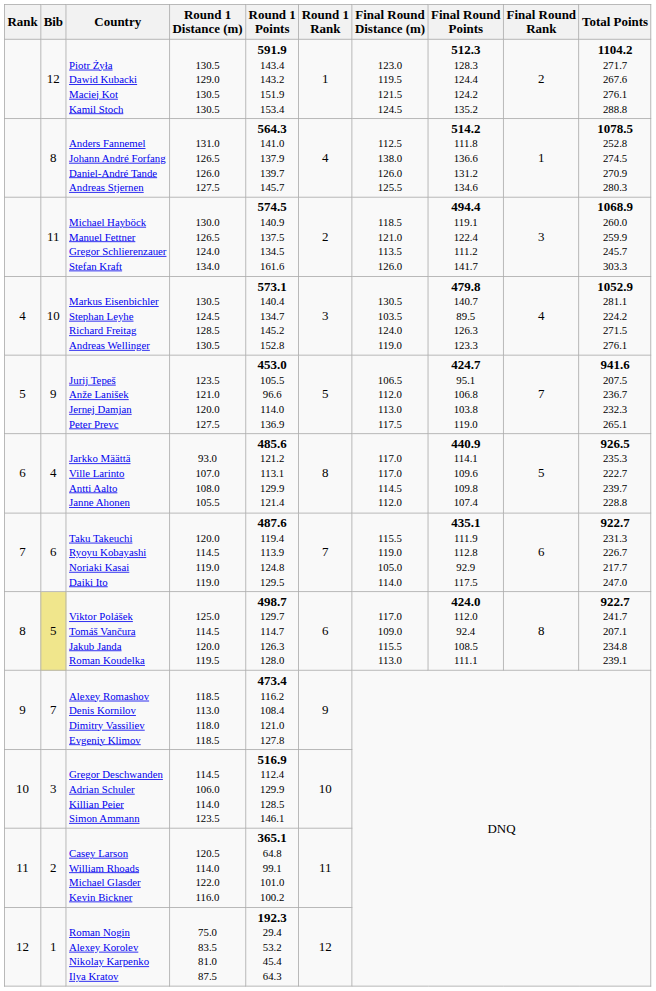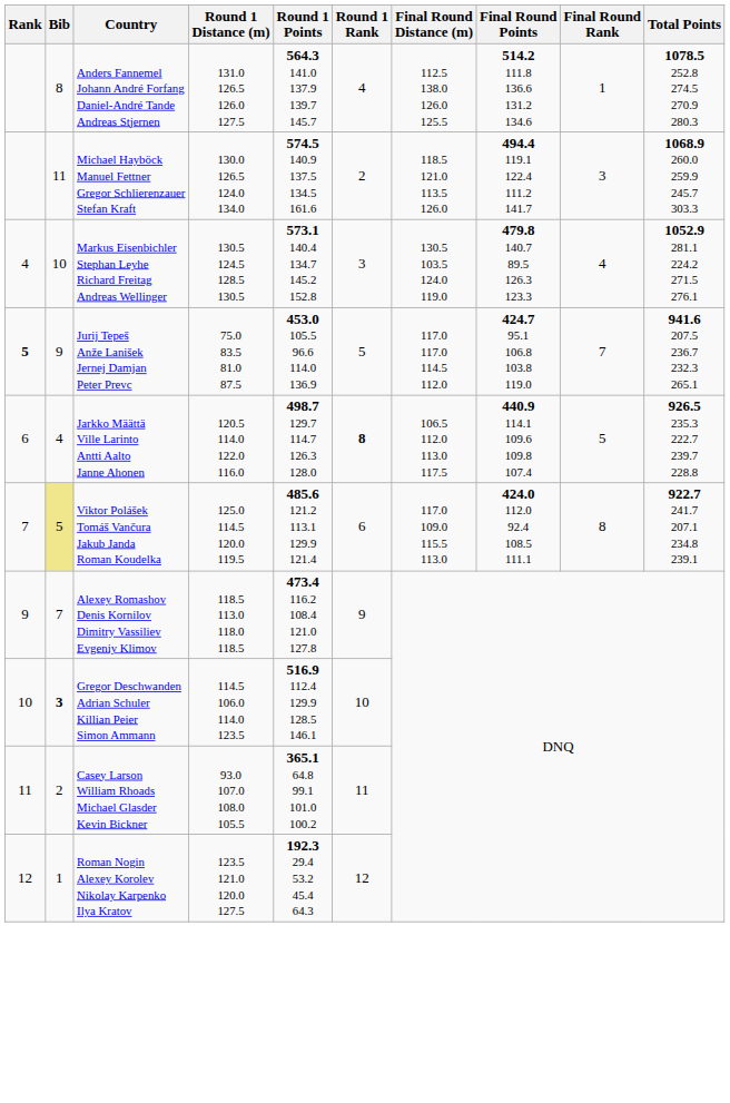 <table class="wikitable sortable" style="text-align:center">
 <tr>
 <th>Rank</th>
 <th>Bib</th>
 <th>Country</th>
 <th>Round 1<br>Distance (m)</th>
 <th>Round 1<br>Points</th>
 <th>Round 1<br>Rank</th>
 <th>Final Round <br>Distance (m)</th>
 <th>Final Round <br>Points</th>
 <th>Final Round<br> Rank</th>
 <th>Total Points</th>
-</tr>
-<tr>
-<td></td>
-<td>12</td>
-<td align=left><small><br><a href='#'>Piotr Żyła</a><br><a href='#'>Dawid Kubacki</a><br><a href='#'>Maciej Kot</a><br><a href='#'>Kamil Stoch</a></small></td>
-<td><small><br>130.5<br>129.0<br>130.5<br>130.5</small></td>
-<td><strong>591.9</strong> <br><small>143.4<br>143.2<br>151.9<br>153.4</small></td>
-<td>1</td>
-<td><small><br>123.0<br>119.5<br>121.5<br>124.5</small></td>
-<td><strong>512.3</strong> <br><small>128.3<br>124.4<br>124.2<br>135.2</small></td>
-<td>2</td>
-<td><strong>1104.2</strong><br><small>271.7<br>267.6<br>276.1<br>288.8 </small></td>
 </tr>
 <tr>
 <td></td>
 <td>8</td>
 <td align=left><small><br><a href='#'>Anders Fannemel</a><br><a href='#'>Johann André Forfang</a><br><a href='#'>Daniel-André Tande</a><br><a href='#'>Andreas Stjernen</a></small></td>
 <td><small><br>131.0<br>126.5<br>126.0<br>127.5</small></td>
 <td><strong>564.3</strong><br><small>141.0<br>137.9<br>139.7<br>145.7</small></td>
 <td>4</td>
 <td><small><br>112.5<br>138.0<br>126.0<br>125.5</small></td>
 <td><strong>514.2</strong> <br><small>111.8<br>136.6<br>131.2<br>134.6</small></td>
 <td>1</td>
 <td><strong>1078.5</strong> <br><small>252.8<br>274.5<br>270.9<br>280.3</small></td>
 </tr>
 <tr>
 <td></td>
 <td>11</td>
 <td align=left><small><br><a href='#'>Michael Hayböck</a><br><a href='#'>Manuel Fettner</a><br><a href='#'>Gregor Schlierenzauer</a><br><a href='#'>Stefan Kraft</a></small></td>
 <td><small><br>130.0<br>126.5<br>124.0<br>134.0</small></td>
 <td><strong>574.5</strong><br><small>140.9<br>137.5<br>134.5<br>161.6</small></td>
 <td>2</td>
 <td><small><br>118.5<br>121.0<br>113.5<br>126.0</small></td>
 <td><strong>494.4</strong><br><small>119.1<br>122.4<br>111.2<br>141.7</small></td>
 <td>3</td>
 <td><strong>1068.9</strong> <br><small>260.0<br>259.9<br>245.7<br>303.3</small></td>
 </tr>
 <tr>
 <td>4</td>
 <td>10</td>
 <td align=left><small><br><a href='#'>Markus Eisenbichler</a><br><a href='#'>Stephan Leyhe</a><br><a href='#'>Richard Freitag</a><br><a href='#'>Andreas Wellinger</a></small></td>
 <td><small><br>130.5<br>124.5<br>128.5<br>130.5</small></td>
 <td><strong>573.1</strong><br><small>140.4<br>134.7<br>145.2<br>152.8</small></td>
 <td>3</td>
 <td><small><br>130.5<br>103.5<br>124.0<br>119.0</small></td>
 <td><strong>479.8</strong><br><small>140.7<br>89.5<br>126.3<br>123.3</small></td>
 <td>4</td>
 <td><strong>1052.9</strong><br><small>281.1<br>224.2<br>271.5<br>276.1 </small></td>
 </tr>
 <tr>
-<td>5</td>
+<td><strong>5</strong></td>
 <td>9</td>
 <td align=left><small><br><a href='#'>Jurij Tepeš</a><br><a href='#'>Anže Lanišek</a><br><a href='#'>Jernej Damjan</a><br><a href='#'>Peter Prevc</a></small></td>
-<td><small><br>123.5<br>121.0<br>120.0<br>127.5</small></td>
+<td><small><br>75.0<br>83.5<br>81.0<br>87.5</small></td>
 <td><strong>453.0</strong><br><small>105.5<br>96.6<br>114.0<br>136.9</small></td>
 <td>5</td>
-<td><small><br>106.5<br>112.0<br>113.0<br>117.5</small></td>
+<td><small><br>117.0<br>117.0<br>114.5<br>112.0</small></td>
 <td><strong>424.7</strong> <br><small>95.1<br>106.8<br>103.8<br>119.0</small></td>
 <td>7</td>
 <td><strong>941.6</strong> <br><small>207.5<br>236.7<br>232.3<br>265.1</small></td>
 </tr>
 <tr>
 <td>6</td>
 <td>4</td>
 <td align=left><small><br><a href='#'>Jarkko Määttä</a><br><a href='#'>Ville Larinto</a><br><a href='#'>Antti Aalto</a><br><a href='#'>Janne Ahonen</a></small></td>
-<td><small><br>93.0<br>107.0<br>108.0<br>105.5</small></td>
-<td><strong>485.6</strong><br><small>121.2<br>113.1<br>129.9<br>121.4</small></td>
-<td>8</td>
-<td><small><br>117.0<br>117.0<br>114.5<br>112.0</small></td>
+<td><small><br>120.5<br>114.0<br>122.0<br>116.0</small></td>
+<td><strong>498.7</strong><br><small>129.7<br>114.7<br>126.3<br>128.0</small></td>
+<td><strong>8</strong></td>
+<td><small><br>106.5<br>112.0<br>113.0<br>117.5</small></td>
 <td><strong>440.9</strong> <br><small>114.1<br>109.6<br>109.8<br>107.4</small></td>
 <td>5</td>
 <td><strong>926.5</strong> <br><small>235.3<br>222.7<br>239.7<br>228.8</small></td>
 </tr>
 <tr>
 <td>7</td>
-<td>6</td>
-<td align=left><small><br><a href='#'>Taku Takeuchi</a><br><a href='#'>Ryoyu Kobayashi</a><br><a href='#'>Noriaki Kasai</a><br><a href='#'>Daiki Ito</a></small></td>
-<td><small><br>120.0<br>114.5<br>119.0<br>119.0</small></td>
-<td><strong>487.6</strong><br><small>119.4<br>113.9<br>124.8<br>129.5</small></td>
-<td>7</td>
-<td><small><br>115.5<br>119.0<br>105.0<br>114.0</small></td>
-<td><strong>435.1</strong> <br><small>111.9<br>112.8<br>92.9<br>117.5</small></td>
-<td>6</td>
-<td><strong>922.7</strong> <br><small>231.3<br>226.7<br>217.7<br>247.0</small></td>
-</tr>
-<tr>
-<td>8</td>
 <td style="background: khaki;">5</td>
 <td align=left><small><br><a href='#'>Viktor Polášek</a><br><a href='#'>Tomáš Vančura</a><br><a href='#'>Jakub Janda</a><br><a href='#'>Roman Koudelka</a></small></td>
 <td><small><br>125.0<br>114.5<br>120.0<br>119.5</small></td>
-<td><strong>498.7</strong><br><small>129.7<br>114.7<br>126.3<br>128.0</small></td>
+<td><strong>485.6</strong><br><small>121.2<br>113.1<br>129.9<br>121.4</small></td>
 <td>6</td>
 <td><small><br>117.0<br>109.0<br>115.5<br>113.0</small></td>
 <td><strong>424.0</strong> <br><small>112.0<br>92.4<br>108.5<br>111.1</small></td>
 <td>8</td>
 <td><strong>922.7</strong><br><small>241.7<br>207.1<br>234.8<br>239.1</small></td>
 </tr>
 <tr>
 <td>9</td>
 <td>7</td>
 <td align=left><small><br><a href='#'>Alexey Romashov</a><br><a href='#'>Denis Kornilov</a><br><a href='#'>Dimitry Vassiliev</a><br><a href='#'>Evgeniy Klimov</a></small></td>
 <td><small><br>118.5<br>113.0<br>118.0<br>118.5</small></td>
 <td><strong>473.4</strong><br><small>116.2<br>108.4<br>121.0<br>127.8</small></td>
 <td>9</td>
 <td rowspan=4 colspan=4>DNQ</td>
 </tr>
 <tr>
 <td>10</td>
-<td>3</td>
+<td><strong>3</strong></td>
 <td align=left><small><br><a href='#'>Gregor Deschwanden</a><br><a href='#'>Adrian Schuler</a><br><a href='#'>Killian Peier</a><br><a href='#'>Simon Ammann</a></small></td>
 <td><small><br>114.5<br>106.0<br>114.0<br>123.5</small></td>
 <td><strong>516.9</strong><br><small>112.4<br>129.9<br>128.5<br>146.1</small></td>
 <td>10</td>
 </tr>
 <tr>
 <td>11</td>
 <td>2</td>
 <td align=left><small><br><a href='#'>Casey Larson</a><br><a href='#'>William Rhoads</a><br><a href='#'>Michael Glasder</a><br><a href='#'>Kevin Bickner</a></small></td>
-<td><small><br>120.5<br>114.0<br>122.0<br>116.0</small></td>
+<td><small><br>93.0<br>107.0<br>108.0<br>105.5</small></td>
 <td><strong>365.1</strong><br><small>64.8<br>99.1<br>101.0<br>100.2</small></td>
 <td>11</td>
 </tr>
 <tr>
 <td>12</td>
 <td>1</td>
 <td align=left><small><br><a href='#'>Roman Nogin</a><br><a href='#'>Alexey Korolev</a><br><a href='#'>Nikolay Karpenko</a><br><a href='#'>Ilya Kratov</a></small></td>
-<td><small><br>75.0<br>83.5<br>81.0<br>87.5</small></td>
+<td><small><br>123.5<br>121.0<br>120.0<br>127.5</small></td>
 <td><strong>192.3</strong><br><small>29.4<br>53.2<br>45.4<br>64.3</small></td>
 <td>12</td>
 </tr>
 </table>
